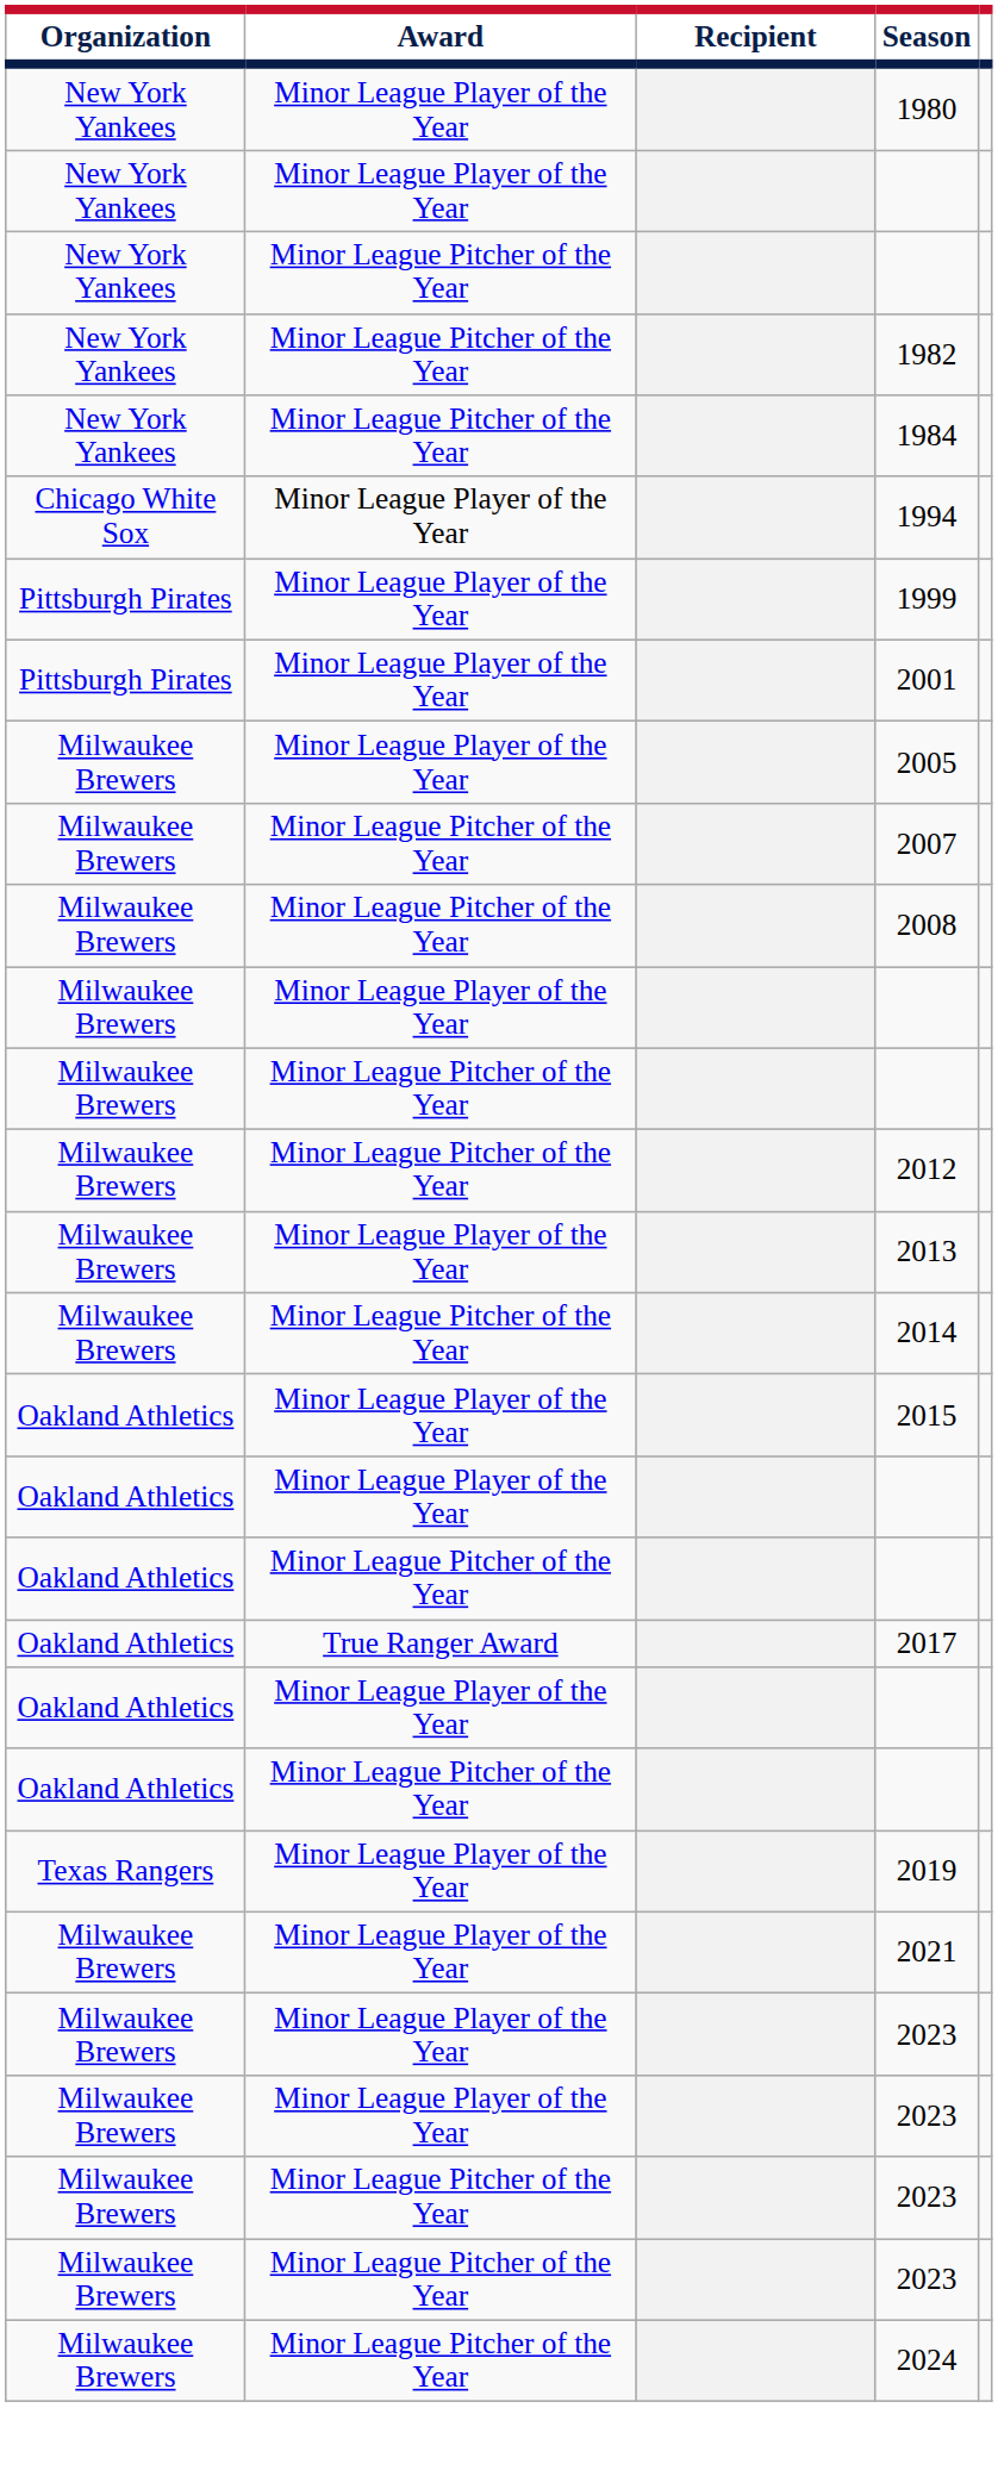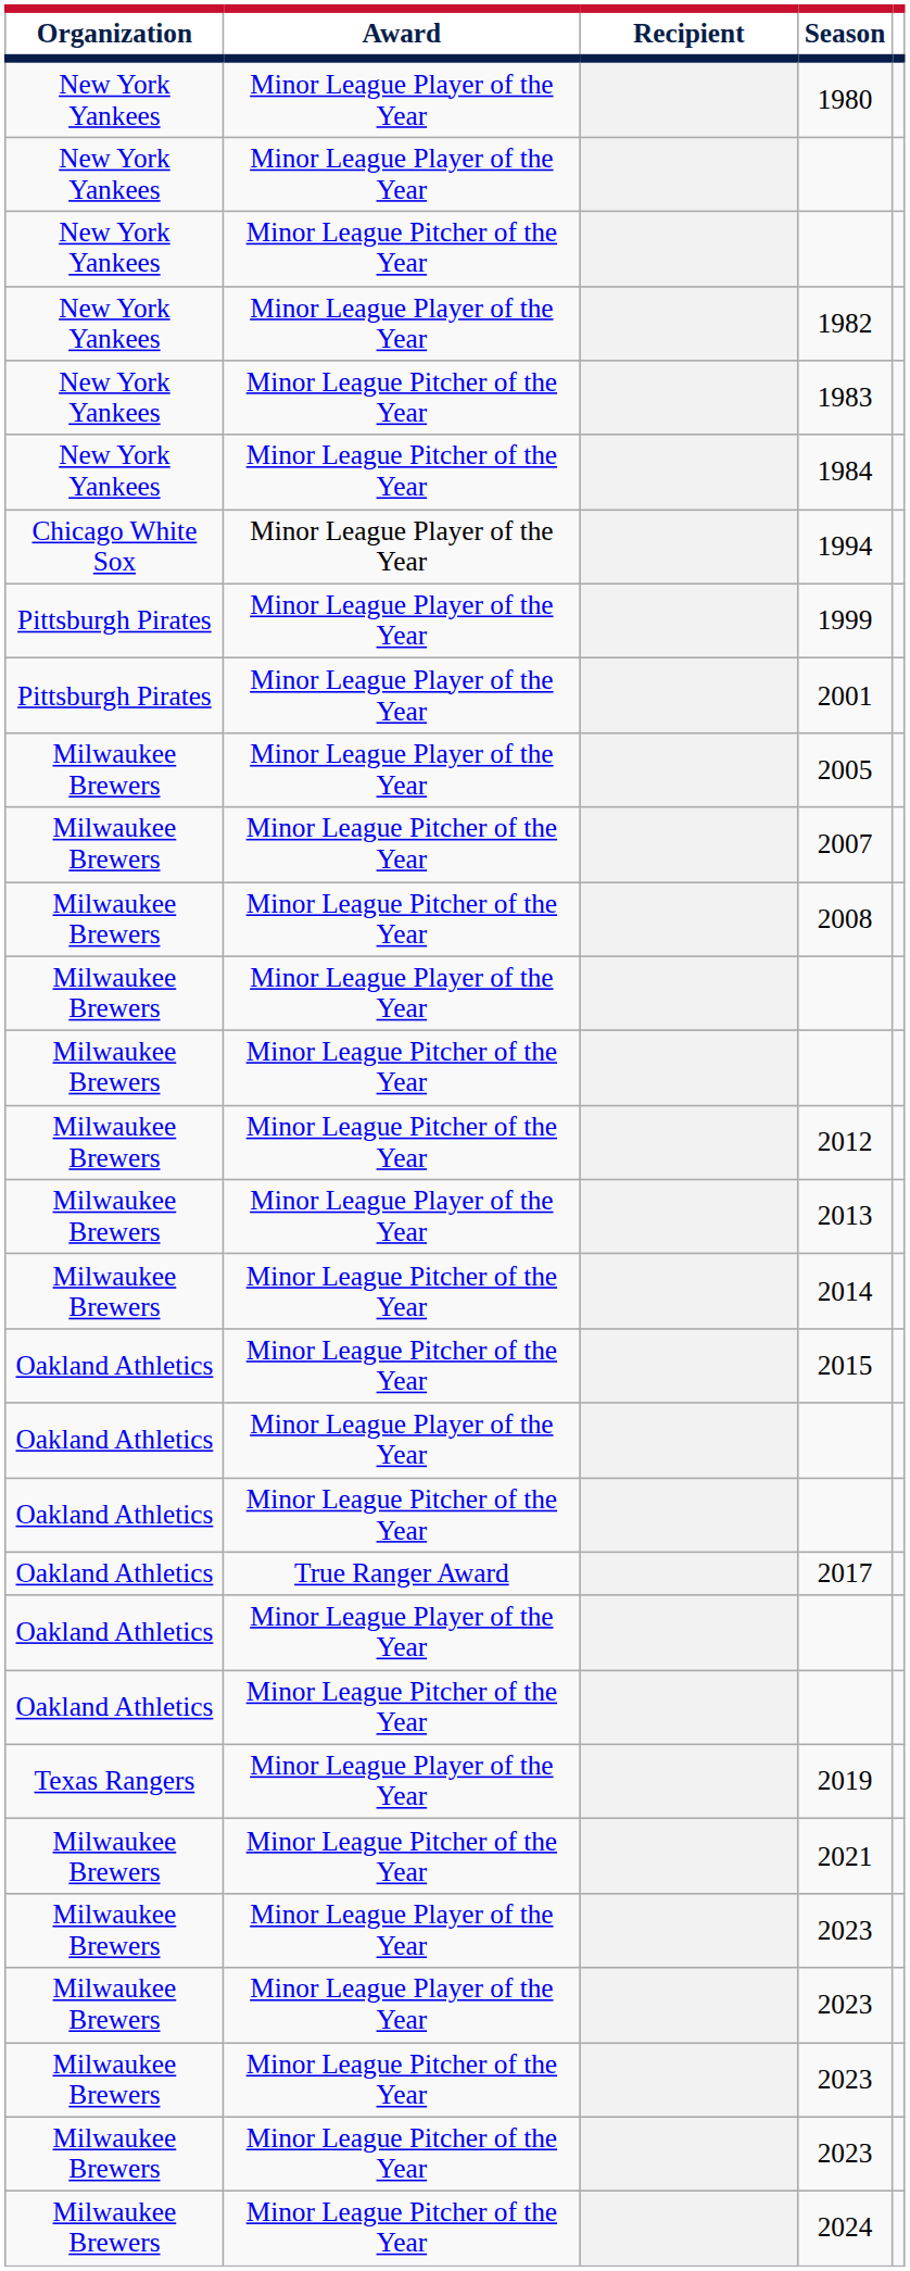 <table class="wikitable sortable plainrowheaders" style="text-align:center">
 <tr>
 <th width="120px" scope="col" style="background-color:#ffffff; border-top:#c8102e 5px solid; border-bottom:#071d49 5px solid; color:#071d49">Organization</th>
 <th width="200px" scope="col" style="background-color:#ffffff; border-top:#c8102e 5px solid; border-bottom:#071d49 5px solid; color:#071d49">Award</th>
 <th width="120px" scope="col" style="background-color:#ffffff; border-top:#c8102e 5px solid; border-bottom:#071d49 5px solid; color:#071d49">Recipient</th>
 <th scope="col" style="background-color:#ffffff; border-top:#c8102e 5px solid; border-bottom:#071d49 5px solid; color:#071d49">Season</th>
 <th class="unsortable" scope="col" style="background-color:#ffffff; border-top:#c8102e 5px solid; border-bottom:#071d49 5px solid; color:#071d49"></th>
 </tr>
 <tr>
 <td><a href='#'>New York Yankees</a></td>
 <td><a href='#'>Minor League Player of the Year</a></td>
 <th scope="row" style="text-align:center"></th>
 <td>1980</td>
 <td></td>
 </tr>
 <tr>
 <td><a href='#'>New York Yankees</a></td>
 <td><a href='#'>Minor League Player of the Year</a></td>
 <th scope="row" style="text-align:center"></th>
 <td></td>
 <td></td>
 </tr>
 <tr>
 <td><a href='#'>New York Yankees</a></td>
 <td><a href='#'>Minor League Pitcher of the Year</a></td>
 <th scope="row" style="text-align:center"></th>
 <td></td>
 <td></td>
 </tr>
 <tr>
 <td><a href='#'>New York Yankees</a></td>
+<td><a href='#'>Minor League Player of the Year</a></td>
+<th scope="row" style="text-align:center"></th>
+<td>1982</td>
+<td></td>
+</tr>
+<tr>
+<td><a href='#'>New York Yankees</a></td>
 <td><a href='#'>Minor League Pitcher of the Year</a></td>
 <th scope="row" style="text-align:center"></th>
-<td>1982</td>
+<td>1983</td>
 <td></td>
 </tr>
 <tr>
 <td><a href='#'>New York Yankees</a></td>
 <td><a href='#'>Minor League Pitcher of the Year</a></td>
 <th scope="row" style="text-align:center"></th>
 <td>1984</td>
 <td></td>
 </tr>
 <tr>
 <td><a href='#'>Chicago White Sox</a></td>
 <td>Minor League Player of the Year</td>
 <th scope="row" style="text-align:center"></th>
 <td>1994</td>
 <td></td>
 </tr>
 <tr>
 <td><a href='#'>Pittsburgh Pirates</a></td>
 <td><a href='#'>Minor League Player of the Year</a></td>
 <th scope="row" style="text-align:center"></th>
 <td>1999</td>
 <td></td>
 </tr>
 <tr>
 <td><a href='#'>Pittsburgh Pirates</a></td>
 <td><a href='#'>Minor League Player of the Year</a></td>
 <th scope="row" style="text-align:center"></th>
 <td>2001</td>
 <td></td>
 </tr>
 <tr>
 <td><a href='#'>Milwaukee Brewers</a></td>
 <td><a href='#'>Minor League Player of the Year</a></td>
 <th scope="row" style="text-align:center"></th>
 <td>2005</td>
 <td></td>
 </tr>
 <tr>
 <td><a href='#'>Milwaukee Brewers</a></td>
 <td><a href='#'>Minor League Pitcher of the Year</a></td>
 <th scope="row" style="text-align:center"></th>
 <td>2007</td>
 <td></td>
 </tr>
 <tr>
 <td><a href='#'>Milwaukee Brewers</a></td>
 <td><a href='#'>Minor League Pitcher of the Year</a></td>
 <th scope="row" style="text-align:center"></th>
 <td>2008</td>
 <td></td>
 </tr>
 <tr>
 <td><a href='#'>Milwaukee Brewers</a></td>
 <td><a href='#'>Minor League Player of the Year</a></td>
 <th scope="row" style="text-align:center"></th>
 <td></td>
 <td></td>
 </tr>
 <tr>
 <td><a href='#'>Milwaukee Brewers</a></td>
 <td><a href='#'>Minor League Pitcher of the Year</a></td>
 <th scope="row" style="text-align:center"></th>
 <td></td>
 <td></td>
 </tr>
 <tr>
 <td><a href='#'>Milwaukee Brewers</a></td>
 <td><a href='#'>Minor League Pitcher of the Year</a></td>
 <th scope="row" style="text-align:center"></th>
 <td>2012</td>
 <td></td>
 </tr>
 <tr>
 <td><a href='#'>Milwaukee Brewers</a></td>
 <td><a href='#'>Minor League Player of the Year</a></td>
 <th scope="row" style="text-align:center"></th>
 <td>2013</td>
 <td></td>
 </tr>
 <tr>
 <td><a href='#'>Milwaukee Brewers</a></td>
 <td><a href='#'>Minor League Pitcher of the Year</a></td>
 <th scope="row" style="text-align:center"></th>
 <td>2014</td>
 <td></td>
 </tr>
 <tr>
 <td><a href='#'>Oakland Athletics</a></td>
-<td><a href='#'>Minor League Player of the Year</a></td>
+<td><a href='#'>Minor League Pitcher of the Year</a></td>
 <th scope="row" style="text-align:center"></th>
 <td>2015</td>
 <td></td>
 </tr>
 <tr>
 <td><a href='#'>Oakland Athletics</a></td>
 <td><a href='#'>Minor League Player of the Year</a></td>
 <th scope="row" style="text-align:center"></th>
 <td></td>
 <td></td>
 </tr>
 <tr>
 <td><a href='#'>Oakland Athletics</a></td>
 <td><a href='#'>Minor League Pitcher of the Year</a></td>
 <th scope="row" style="text-align:center"></th>
 <td></td>
 <td></td>
 </tr>
 <tr>
 <td><a href='#'>Oakland Athletics</a></td>
 <td><a href='#'>True Ranger Award</a></td>
 <th scope="row" style="text-align:center"></th>
 <td>2017</td>
 <td></td>
 </tr>
 <tr>
 <td><a href='#'>Oakland Athletics</a></td>
 <td><a href='#'>Minor League Player of the Year</a></td>
 <th scope="row" style="text-align:center"></th>
 <td></td>
 <td></td>
 </tr>
 <tr>
 <td><a href='#'>Oakland Athletics</a></td>
 <td><a href='#'>Minor League Pitcher of the Year</a></td>
 <th scope="row" style="text-align:center"></th>
 <td></td>
 <td></td>
 </tr>
 <tr>
 <td><a href='#'>Texas Rangers</a></td>
 <td><a href='#'>Minor League Player of the Year</a></td>
 <th scope="row" style="text-align:center"></th>
 <td>2019</td>
 <td></td>
 </tr>
 <tr>
 <td><a href='#'>Milwaukee Brewers</a></td>
-<td><a href='#'>Minor League Player of the Year</a></td>
+<td><a href='#'>Minor League Pitcher of the Year</a></td>
 <th scope="row" style="text-align:center"></th>
 <td>2021</td>
 <td></td>
 </tr>
 <tr>
 <td><a href='#'>Milwaukee Brewers</a></td>
 <td><a href='#'>Minor League Player of the Year</a></td>
 <th scope="row" style="text-align:center"></th>
 <td>2023</td>
 <td></td>
 </tr>
 <tr>
 <td><a href='#'>Milwaukee Brewers</a></td>
 <td><a href='#'>Minor League Player of the Year</a></td>
 <th scope="row" style="text-align:center"></th>
 <td>2023</td>
 <td></td>
 </tr>
 <tr>
 <td><a href='#'>Milwaukee Brewers</a></td>
 <td><a href='#'>Minor League Pitcher of the Year</a></td>
 <th scope="row" style="text-align:center"></th>
 <td>2023</td>
 <td></td>
 </tr>
 <tr>
 <td><a href='#'>Milwaukee Brewers</a></td>
 <td><a href='#'>Minor League Pitcher of the Year</a></td>
 <th scope="row" style="text-align:center"></th>
 <td>2023</td>
 <td></td>
 </tr>
 <tr>
 <td><a href='#'>Milwaukee Brewers</a></td>
 <td><a href='#'>Minor League Pitcher of the Year</a></td>
 <th scope="row" style="text-align:center"></th>
 <td>2024</td>
 <td></td>
 </tr>
 </table>
